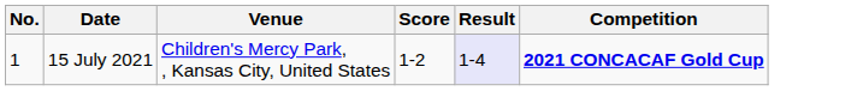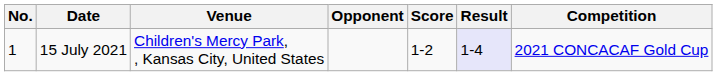 <table class="wikitable sortable">
 <tr>
 <th>No.</th>
 <th>Date</th>
 <th>Venue</th>
+<th>Opponent</th>
 <th>Score</th>
 <th>Result</th>
 <th>Competition</th>
 </tr>
 <tr>
 <td>1</td>
 <td>15 July 2021</td>
 <td><a href='#'>Children's Mercy Park</a>,<br>, Kansas City, United States</td>
+<td></td>
 <td>1-2</td>
 <td style="background: lavender;">1-4</td>
-<td><strong><a href='#'>2021 CONCACAF Gold Cup</a></strong></td>
+<td><a href='#'>2021 CONCACAF Gold Cup</a></td>
 </tr>
 </table>
